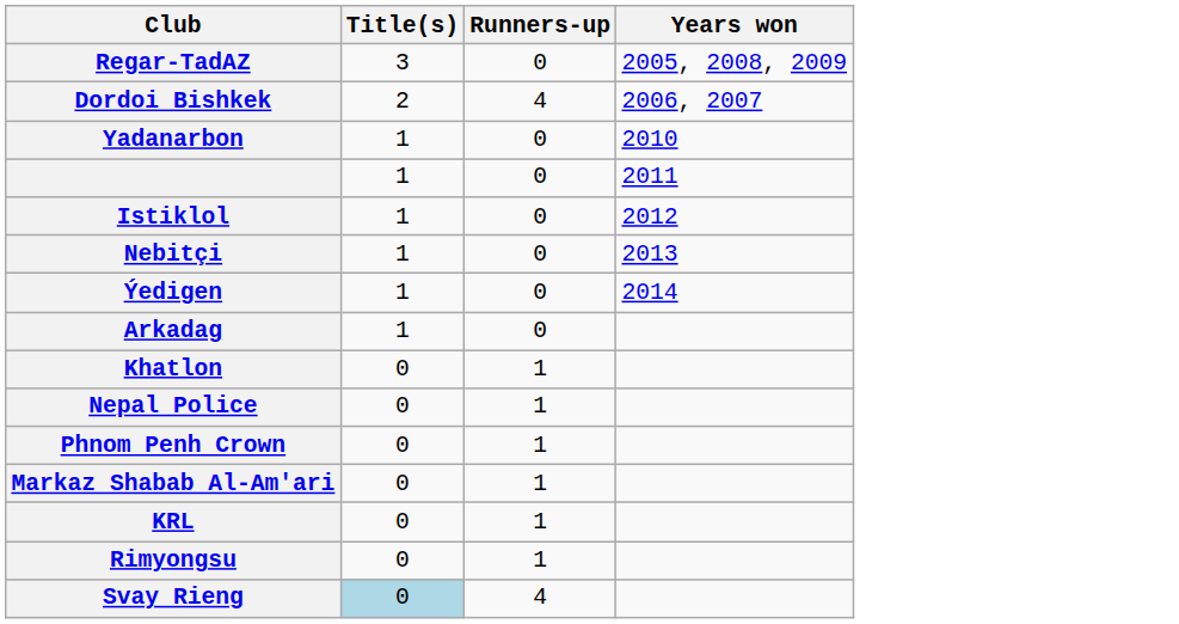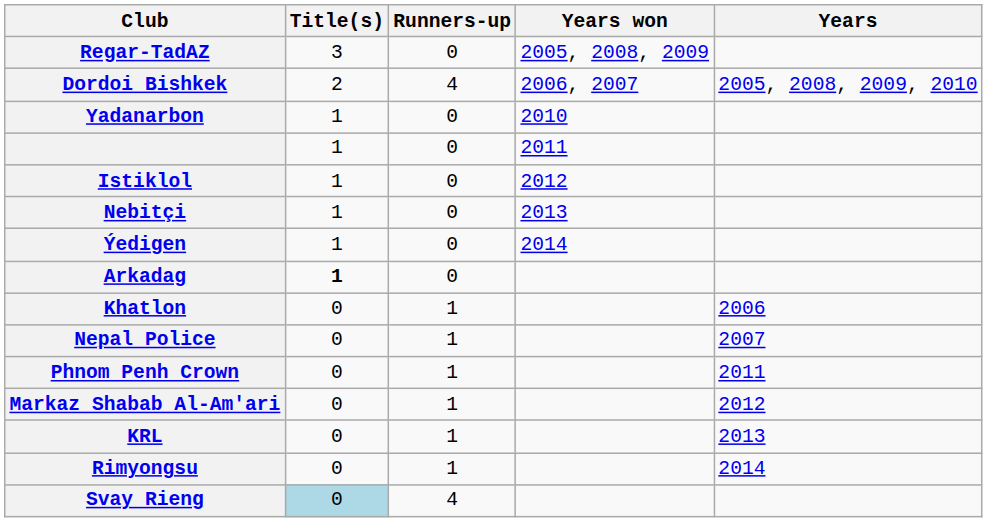 <table class="wikitable sortable plainrowheaders">
 <tr>
 <th scope="col">Club</th>
 <th scope="col">Title(s)</th>
 <th scope="col">Runners-up</th>
 <th scope="col">Years won</th>
+<th scope="col">Years </th>
 </tr>
 <tr>
 <th align="left" scope="row"> <a href='#'>Regar-TadAZ</a></th>
 <td style="text-align:center;">3</td>
 <td style="text-align:center;">0</td>
 <td><a href='#'>2005</a>, <a href='#'>2008</a>, <a href='#'>2009</a></td>
+<td></td>
 </tr>
 <tr>
 <th align="left" scope="row"> <a href='#'>Dordoi Bishkek</a></th>
 <td style="text-align:center;">2</td>
 <td style="text-align:center;">4</td>
 <td><a href='#'>2006</a>, <a href='#'>2007</a></td>
+<td><a href='#'>2005</a>, <a href='#'>2008</a>, <a href='#'>2009</a>, <a href='#'>2010</a></td>
 </tr>
 <tr>
 <th align="left" scope="row"> <a href='#'>Yadanarbon</a></th>
 <td style="text-align:center;">1</td>
 <td style="text-align:center;">0</td>
 <td><a href='#'>2010</a></td>
+<td></td>
 </tr>
 <tr>
 <th align="left" scope="row"></th>
 <td style="text-align:center;">1</td>
 <td style="text-align:center;">0</td>
 <td><a href='#'>2011</a></td>
+<td></td>
 </tr>
 <tr>
 <th align="left" scope="row"> <a href='#'>Istiklol</a></th>
 <td style="text-align:center;">1</td>
 <td style="text-align:center;">0</td>
 <td><a href='#'>2012</a></td>
+<td></td>
 </tr>
 <tr>
 <th align="left" scope="row"> <a href='#'>Nebitçi</a></th>
 <td style="text-align:center;">1</td>
 <td style="text-align:center;">0</td>
 <td><a href='#'>2013</a></td>
+<td></td>
 </tr>
 <tr>
 <th align="left" scope="row"> <a href='#'>Ýedigen</a></th>
 <td style="text-align:center;">1</td>
 <td style="text-align:center;">0</td>
 <td><a href='#'>2014</a></td>
+<td></td>
 </tr>
 <tr>
 <th align="left" scope="row"> <a href='#'>Arkadag</a></th>
-<td style="text-align:center;">1</td>
+<td style="text-align:center;"><strong>1</strong></td>
 <td style="text-align:center;">0</td>
+<td></td>
 <td></td>
 </tr>
 <tr>
 <th align="left" scope="row"> <a href='#'>Khatlon</a></th>
 <td style="text-align:center;">0</td>
 <td style="text-align:center;">1</td>
 <td></td>
+<td><a href='#'>2006</a></td>
 </tr>
 <tr>
 <th align="left" scope="row"> <a href='#'>Nepal Police</a></th>
 <td style="text-align:center;">0</td>
 <td style="text-align:center;">1</td>
 <td></td>
+<td><a href='#'>2007</a></td>
 </tr>
 <tr>
 <th align="left" scope="row"> <a href='#'>Phnom Penh Crown</a></th>
 <td style="text-align:center;">0</td>
 <td style="text-align:center;">1</td>
 <td></td>
+<td><a href='#'>2011</a></td>
 </tr>
 <tr>
 <th align="left" scope="row"> <a href='#'>Markaz Shabab Al-Am'ari</a></th>
 <td style="text-align:center;">0</td>
 <td style="text-align:center;">1</td>
 <td></td>
+<td><a href='#'>2012</a></td>
 </tr>
 <tr>
 <th align="left" scope="row"> <a href='#'>KRL</a></th>
 <td style="text-align:center;">0</td>
 <td style="text-align:center;">1</td>
 <td></td>
+<td><a href='#'>2013</a></td>
 </tr>
 <tr>
 <th align="left" scope="row"> <a href='#'>Rimyongsu</a></th>
 <td style="text-align:center;">0</td>
 <td style="text-align:center;">1</td>
 <td></td>
+<td><a href='#'>2014</a></td>
 </tr>
 <tr>
 <th align="left" scope="row"> <a href='#'>Svay Rieng</a></th>
 <td style="background: lightblue; text-align:center;">0</td>
 <td style="text-align:center;">4</td>
 <td></td>
+<td></td>
 </tr>
 </table>
